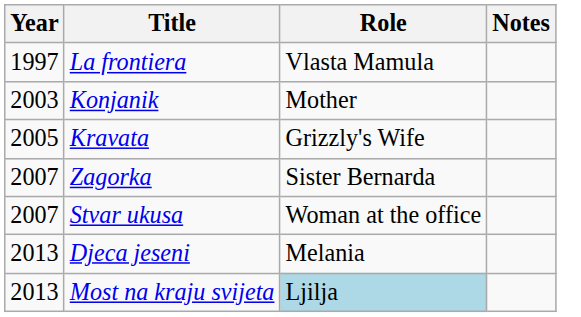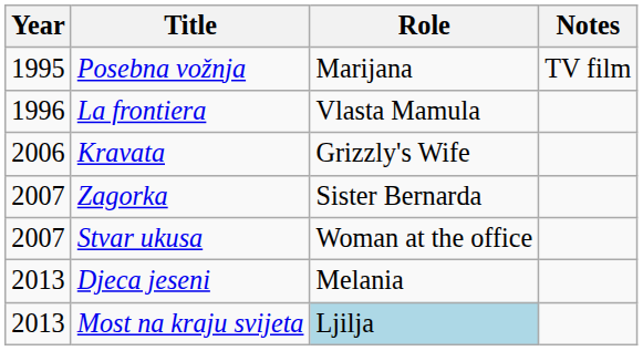 <table class="wikitable sortable">
 <tr>
 <th>Year</th>
 <th>Title</th>
 <th>Role</th>
 <th class="unsortable">Notes</th>
 </tr>
 <tr>
-<td>1997</td>
+<td>1995</td>
+<td><em><a href='#'>Posebna vožnja</a></em></td>
+<td>Marijana</td>
+<td>TV film</td>
+</tr>
+<tr>
+<td>1996</td>
 <td><em><a href='#'>La frontiera</a></em></td>
 <td>Vlasta Mamula</td>
 <td></td>
 </tr>
 <tr>
-<td>2003</td>
-<td><em><a href='#'>Konjanik</a></em></td>
-<td>Mother</td>
-<td></td>
-</tr>
-<tr>
-<td>2005</td>
+<td>2006</td>
 <td><em><a href='#'>Kravata</a></em></td>
 <td>Grizzly's Wife</td>
 <td></td>
 </tr>
 <tr>
 <td>2007</td>
 <td><em><a href='#'>Zagorka</a></em></td>
 <td>Sister Bernarda</td>
 <td></td>
 </tr>
 <tr>
 <td>2007</td>
 <td><em><a href='#'>Stvar ukusa</a></em></td>
 <td>Woman at the office</td>
 <td></td>
 </tr>
 <tr>
 <td>2013</td>
 <td><em><a href='#'>Djeca jeseni</a></em></td>
 <td>Melania</td>
 <td></td>
 </tr>
 <tr>
 <td>2013</td>
 <td><em><a href='#'>Most na kraju svijeta</a></em></td>
 <td style="background: lightblue;">Ljilja</td>
 <td></td>
 </tr>
 </table>
